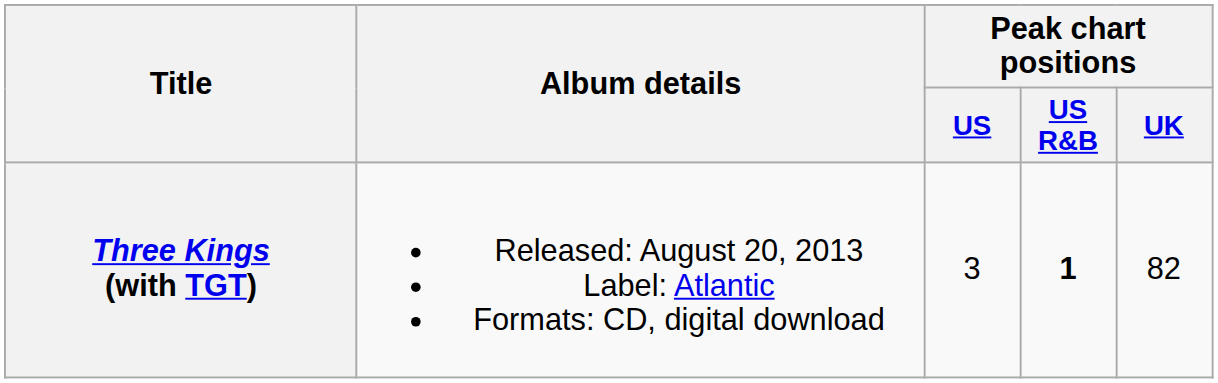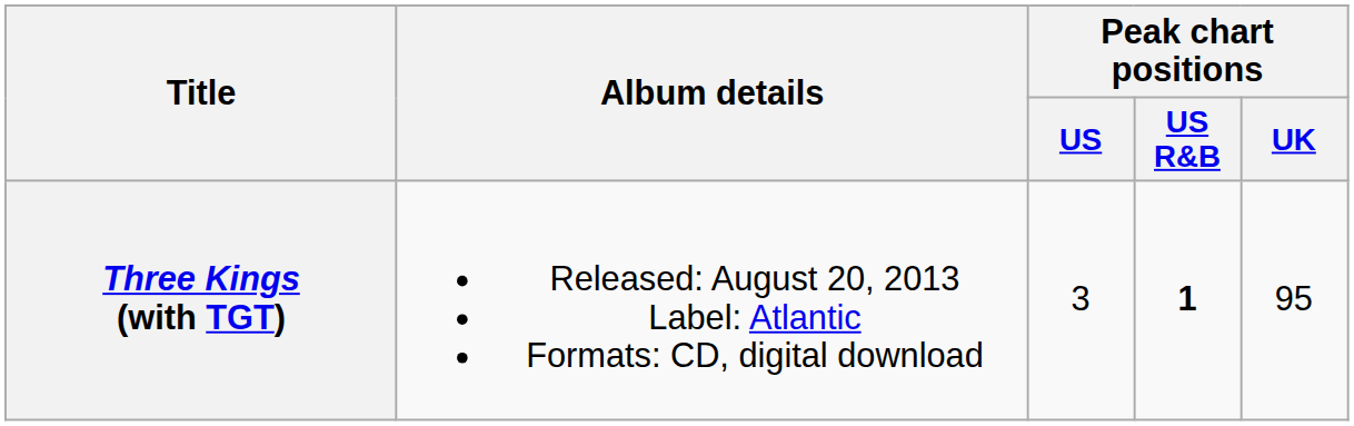 <table class="wikitable plainrowheaders" style="text-align:center;">
 <tr>
 <th scope="col" rowspan="2" style="width:11em;">Title</th>
 <th scope="col" rowspan="2" style="width:18em;">Album details</th>
 <th scope="col" colspan="3">Peak chart positions</th>
 </tr>
 <tr>
 <th scope="col" style="width:3em;font-size:90%;"><a href='#'>US</a><br></th>
 <th scope="col" style="width:3em;font-size:90%;"><a href='#'>US<br>R&B</a><br></th>
 <th scope="col" style="width:3em;font-size:90%;"><a href='#'>UK</a><br></th>
 </tr>
 <tr>
 <th scope="row"><em><a href='#'>Three Kings</a></em><br><span>(with <a href='#'>TGT</a>)</span></th>
 <td><br><ul><li>Released: August 20, 2013</li><li>Label: <a href='#'>Atlantic</a></li><li>Formats: CD, digital download</li></ul></td>
 <td>3</td>
 <td><strong>1</strong></td>
-<td>82</td>
+<td>95</td>
 </tr>
 </table>
